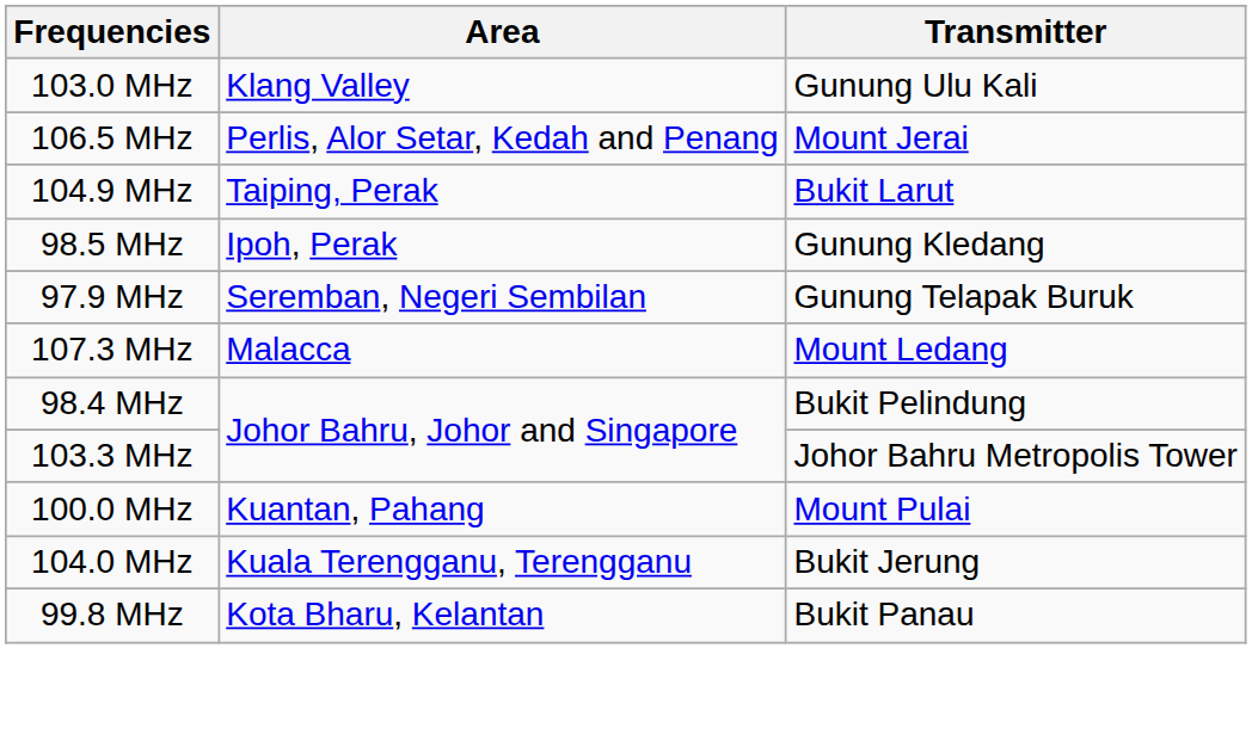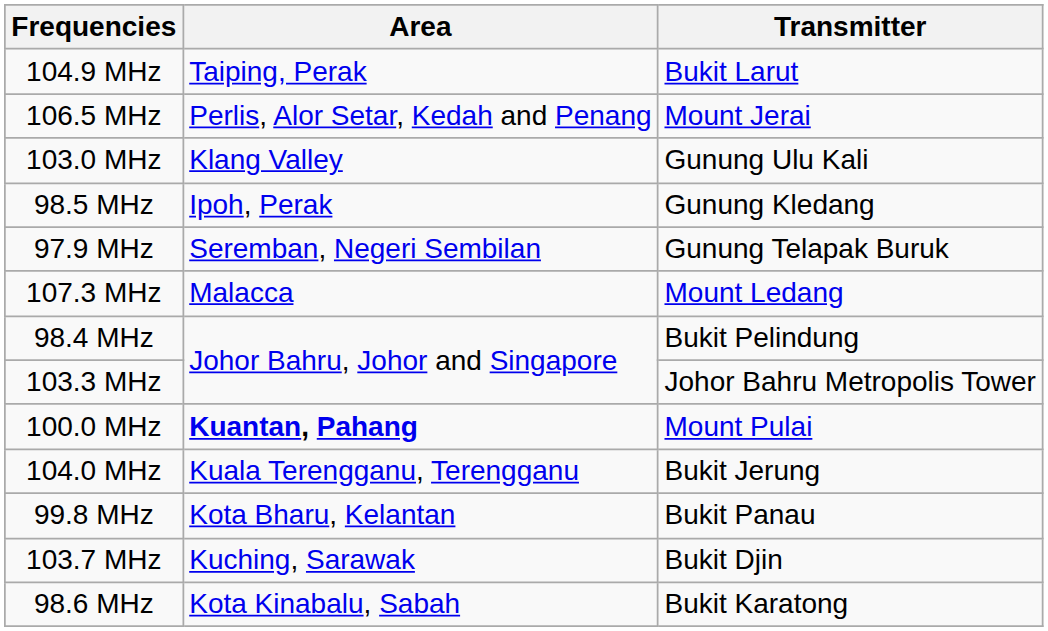 <table class="wikitable">
 <tr>
 <th>Frequencies</th>
 <th>Area</th>
 <th>Transmitter</th>
 </tr>
 <tr>
-<td style="text-align:center;">103.0 MHz</td>
-<td><a href='#'>Klang Valley</a></td>
-<td>Gunung Ulu Kali</td>
+<td style="text-align:center;">104.9 MHz</td>
+<td><a href='#'>Taiping, Perak</a></td>
+<td><a href='#'>Bukit Larut</a></td>
 </tr>
 <tr>
 <td style="text-align:center;">106.5 MHz</td>
 <td><a href='#'>Perlis</a>, <a href='#'>Alor Setar</a>, <a href='#'>Kedah</a> and <a href='#'>Penang</a></td>
 <td><a href='#'>Mount Jerai</a></td>
 </tr>
 <tr>
-<td style="text-align:center;">104.9 MHz</td>
-<td><a href='#'>Taiping, Perak</a></td>
-<td><a href='#'>Bukit Larut</a></td>
+<td style="text-align:center;">103.0 MHz</td>
+<td><a href='#'>Klang Valley</a></td>
+<td>Gunung Ulu Kali</td>
 </tr>
 <tr>
 <td style="text-align:center;">98.5 MHz</td>
 <td><a href='#'>Ipoh</a>, <a href='#'>Perak</a></td>
 <td>Gunung Kledang</td>
 </tr>
 <tr>
 <td style="text-align:center;">97.9 MHz</td>
 <td><a href='#'>Seremban</a>, <a href='#'>Negeri Sembilan</a></td>
 <td>Gunung Telapak Buruk</td>
 </tr>
 <tr>
 <td style="text-align:center;">107.3 MHz</td>
 <td><a href='#'>Malacca</a></td>
 <td><a href='#'>Mount Ledang</a></td>
 </tr>
 <tr>
 <td style="text-align:center;">98.4 MHz</td>
 <td rowspan=2><a href='#'>Johor Bahru</a>, <a href='#'>Johor</a> and <a href='#'>Singapore</a></td>
 <td>Bukit Pelindung</td>
 </tr>
 <tr>
 <td style="text-align:center;">103.3 MHz</td>
 <td>Johor Bahru Metropolis Tower</td>
 </tr>
 <tr>
 <td style="text-align:center;">100.0 MHz</td>
-<td><a href='#'>Kuantan</a>, <a href='#'>Pahang</a></td>
+<td><strong><a href='#'>Kuantan</a>, <a href='#'>Pahang</a></strong></td>
 <td><a href='#'>Mount Pulai</a></td>
 </tr>
 <tr>
 <td style="text-align:center;">104.0 MHz</td>
 <td><a href='#'>Kuala Terengganu</a>, <a href='#'>Terengganu</a></td>
 <td>Bukit Jerung</td>
 </tr>
 <tr>
 <td style="text-align:center;">99.8 MHz</td>
 <td><a href='#'>Kota Bharu</a>, <a href='#'>Kelantan</a></td>
 <td>Bukit Panau</td>
 </tr>
+<tr>
+<td style="text-align:center;">103.7 MHz</td>
+<td><a href='#'>Kuching</a>, <a href='#'>Sarawak</a></td>
+<td>Bukit Djin</td>
+</tr>
+<tr>
+<td style="text-align:center;">98.6 MHz</td>
+<td><a href='#'>Kota Kinabalu</a>, <a href='#'>Sabah</a></td>
+<td>Bukit Karatong</td>
+</tr>
 </table>
